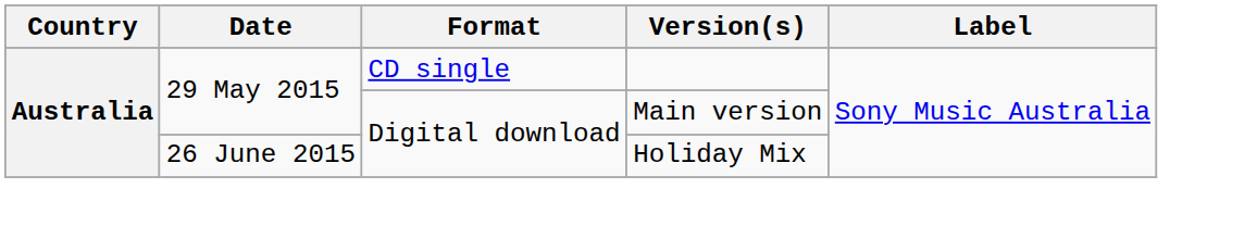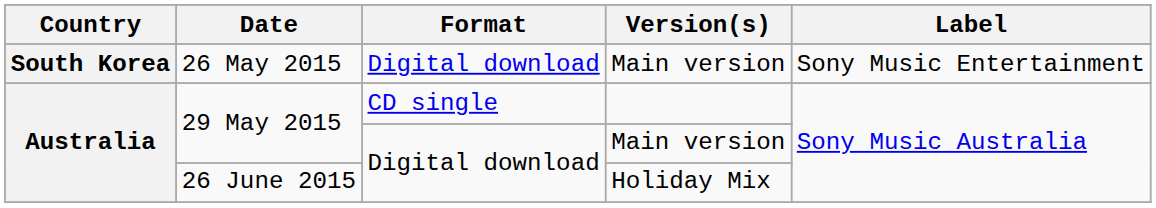 <table class="wikitable plainrowheaders">
 <tr>
 <th scope="col">Country</th>
 <th scope="col">Date</th>
 <th scope="col">Format</th>
 <th scope="col">Version(s)</th>
 <th scope="col">Label</th>
+</tr>
+<tr>
+<th scope="row">South Korea</th>
+<td>26 May 2015</td>
+<td><a href='#'>Digital download</a></td>
+<td>Main version</td>
+<td>Sony Music Entertainment</td>
 </tr>
 <tr>
 <th scope="row" rowspan="3">Australia</th>
 <td rowspan="2">29 May 2015</td>
 <td><a href='#'>CD single</a></td>
 <td></td>
 <td rowspan="3"><a href='#'>Sony Music Australia</a></td>
 </tr>
 <tr>
 <td rowspan="2">Digital download</td>
 <td>Main version</td>
 </tr>
 <tr>
 <td>26 June 2015</td>
 <td>Holiday Mix</td>
 </tr>
 </table>
